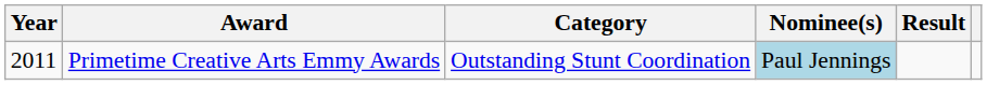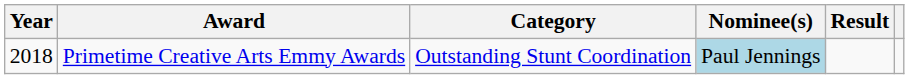 <table class="wikitable sortable plainrowheaders">
 <tr>
 <th>Year</th>
 <th>Award</th>
 <th>Category</th>
 <th>Nominee(s)</th>
 <th>Result</th>
 <th class="unsortable"></th>
 </tr>
 <tr>
-<td>2011</td>
+<td>2018</td>
 <td scope="row"><a href='#'>Primetime Creative Arts Emmy Awards</a></td>
 <td scope="row"><a href='#'>Outstanding Stunt Coordination</a></td>
 <td scope="row" style="background: lightblue;">Paul Jennings</td>
 <td></td>
 <td></td>
 </tr>
 </table>
